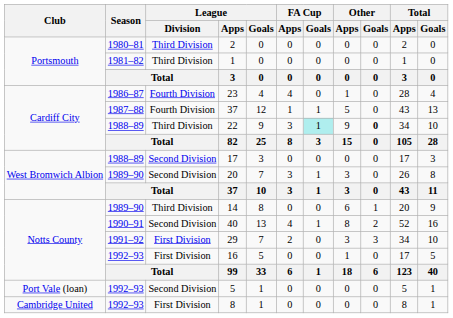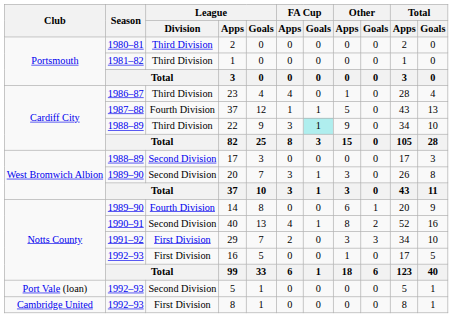 <table class="wikitable" style="text-align: center;">
 <tr>
 <th rowspan="2">Club</th>
 <th rowspan="2">Season</th>
 <th colspan="3">League</th>
 <th colspan="2">FA Cup</th>
 <th colspan="2">Other</th>
 <th colspan="2">Total</th>
 </tr>
 <tr>
 <th>Division</th>
 <th>Apps</th>
 <th>Goals</th>
 <th>Apps</th>
 <th>Goals</th>
 <th>Apps</th>
 <th>Goals</th>
 <th>Apps</th>
 <th>Goals</th>
 </tr>
 <tr>
 <td rowspan="3"><a href='#'>Portsmouth</a></td>
 <td><a href='#'>1980–81</a></td>
 <td><a href='#'>Third Division</a></td>
 <td>2</td>
 <td>0</td>
 <td>0</td>
 <td>0</td>
 <td>0</td>
 <td>0</td>
 <td>2</td>
 <td>0</td>
 </tr>
 <tr>
 <td><a href='#'>1981–82</a></td>
 <td>Third Division</td>
 <td>1</td>
 <td>0</td>
 <td>0</td>
 <td>0</td>
 <td>0</td>
 <td>0</td>
 <td>1</td>
 <td>0</td>
 </tr>
 <tr>
 <th colspan="2">Total</th>
 <th>3</th>
 <th>0</th>
 <th>0</th>
 <th>0</th>
 <th>0</th>
 <th>0</th>
 <th>3</th>
 <th>0</th>
 </tr>
 <tr>
 <td rowspan="4"><a href='#'>Cardiff City</a></td>
 <td><a href='#'>1986–87</a></td>
-<td><a href='#'>Fourth Division</a></td>
+<td>Third Division</td>
 <td>23</td>
 <td>4</td>
 <td>4</td>
 <td>0</td>
 <td>1</td>
 <td>0</td>
 <td>28</td>
 <td>4</td>
 </tr>
 <tr>
 <td><a href='#'>1987–88</a></td>
 <td>Fourth Division</td>
 <td>37</td>
 <td>12</td>
 <td>1</td>
 <td>1</td>
 <td>5</td>
 <td>0</td>
 <td>43</td>
 <td>13</td>
 </tr>
 <tr>
 <td><a href='#'>1988–89</a></td>
 <td>Third Division</td>
 <td>22</td>
 <td>9</td>
 <td>3</td>
 <td style="background: paleturquoise;">1</td>
 <td>9</td>
-<td><strong>0</strong></td>
+<td>0</td>
 <td>34</td>
 <td>10</td>
 </tr>
 <tr>
 <th colspan="2">Total</th>
 <th>82</th>
 <th>25</th>
 <th>8</th>
 <th>3</th>
 <th>15</th>
 <th>0</th>
 <th>105</th>
 <th>28</th>
 </tr>
 <tr>
 <td rowspan="3"><a href='#'>West Bromwich Albion</a></td>
 <td><a href='#'>1988–89</a></td>
 <td><a href='#'>Second Division</a></td>
 <td>17</td>
 <td>3</td>
 <td>0</td>
 <td>0</td>
 <td>0</td>
 <td>0</td>
 <td>17</td>
 <td>3</td>
 </tr>
 <tr>
 <td><a href='#'>1989–90</a></td>
 <td>Second Division</td>
 <td>20</td>
 <td>7</td>
 <td>3</td>
 <td>1</td>
 <td>3</td>
 <td>0</td>
 <td>26</td>
 <td>8</td>
 </tr>
 <tr>
 <th colspan="2">Total</th>
 <th>37</th>
 <th>10</th>
 <th>3</th>
 <th>1</th>
 <th>3</th>
 <th>0</th>
 <th>43</th>
 <th>11</th>
 </tr>
 <tr>
 <td rowspan="5"><a href='#'>Notts County</a></td>
 <td><a href='#'>1989–90</a></td>
-<td>Third Division</td>
+<td><a href='#'>Fourth Division</a></td>
 <td>14</td>
 <td>8</td>
 <td>0</td>
 <td>0</td>
 <td>6</td>
 <td>1</td>
 <td>20</td>
 <td>9</td>
 </tr>
 <tr>
 <td><a href='#'>1990–91</a></td>
 <td>Second Division</td>
 <td>40</td>
 <td>13</td>
 <td>4</td>
 <td>1</td>
 <td>8</td>
 <td>2</td>
 <td>52</td>
 <td>16</td>
 </tr>
 <tr>
 <td><a href='#'>1991–92</a></td>
 <td><a href='#'>First Division</a></td>
 <td>29</td>
 <td>7</td>
 <td>2</td>
 <td>0</td>
 <td>3</td>
 <td>3</td>
 <td>34</td>
 <td>10</td>
 </tr>
 <tr>
 <td><a href='#'>1992–93</a></td>
 <td>First Division</td>
 <td>16</td>
 <td>5</td>
 <td>0</td>
 <td>0</td>
 <td>1</td>
 <td>0</td>
 <td>17</td>
 <td>5</td>
 </tr>
 <tr>
 <th colspan="2">Total</th>
 <th>99</th>
 <th>33</th>
 <th>6</th>
 <th>1</th>
 <th>18</th>
 <th>6</th>
 <th>123</th>
 <th>40</th>
 </tr>
 <tr>
 <td><a href='#'>Port Vale</a> (loan)</td>
 <td><a href='#'>1992–93</a></td>
 <td>Second Division</td>
 <td>5</td>
 <td>1</td>
 <td>0</td>
 <td>0</td>
 <td>0</td>
 <td>0</td>
 <td>5</td>
 <td>1</td>
 </tr>
 <tr>
 <td><a href='#'>Cambridge United</a></td>
 <td><a href='#'>1992–93</a></td>
 <td>First Division</td>
 <td>8</td>
 <td>1</td>
 <td>0</td>
 <td>0</td>
 <td>0</td>
 <td>0</td>
 <td>8</td>
 <td>1</td>
 </tr>
 </table>
